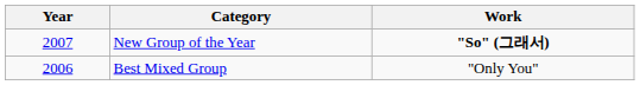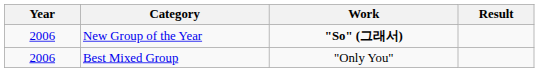 <table | width="75%" class="wikitable sortable">
 <tr>
 <th width="10%">Year</th>
 <th width="25%">Category</th>
 <th width="25%">Work</th>
+<th width="10%">Result</th>
 </tr>
 <tr>
-<td align="center"><a href='#'>2007</a></td>
+<td align="center"><a href='#'>2006</a></td>
 <td><a href='#'>New Group of the Year</a></td>
 <td align="center"><strong>"So" (그래서)</strong></td>
+<td></td>
 </tr>
 <tr>
 <td align="center"><a href='#'>2006</a></td>
 <td><a href='#'>Best Mixed Group</a></td>
 <td align="center">"Only You"</td>
+<td></td>
 </tr>
 </table>
